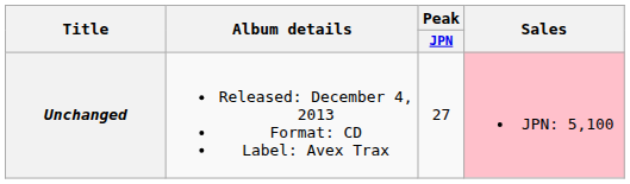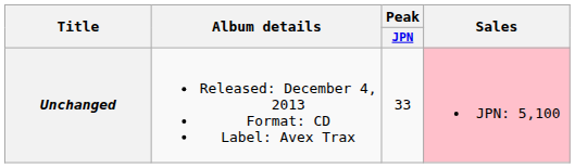 <table class="wikitable plainrowheaders" style="text-align:center;" border="1">
 <tr>
 <th scope="col" rowspan="2" style="width:10em;">Title</th>
 <th scope="col" rowspan="2" style="width:16em;">Album details</th>
 <th scope="col" colspan="1">Peak</th>
 <th scope="col" rowspan="2" style="width:10em;">Sales</th>
 </tr>
 <tr>
 <th scope="col" style="width:3em;font-size:85%;"><a href='#'>JPN</a><br></th>
 </tr>
 <tr>
 <th scope="row"><em>Unchanged</em></th>
 <td><br><ul><li>Released: December 4, 2013</li><li>Format: CD</li><li>Label: Avex Trax</li></ul></td>
-<td>27</td>
+<td>33</td>
 <td style="background: pink;"><br><ul><li>JPN: 5,100</li></ul></td>
 </tr>
 </table>
